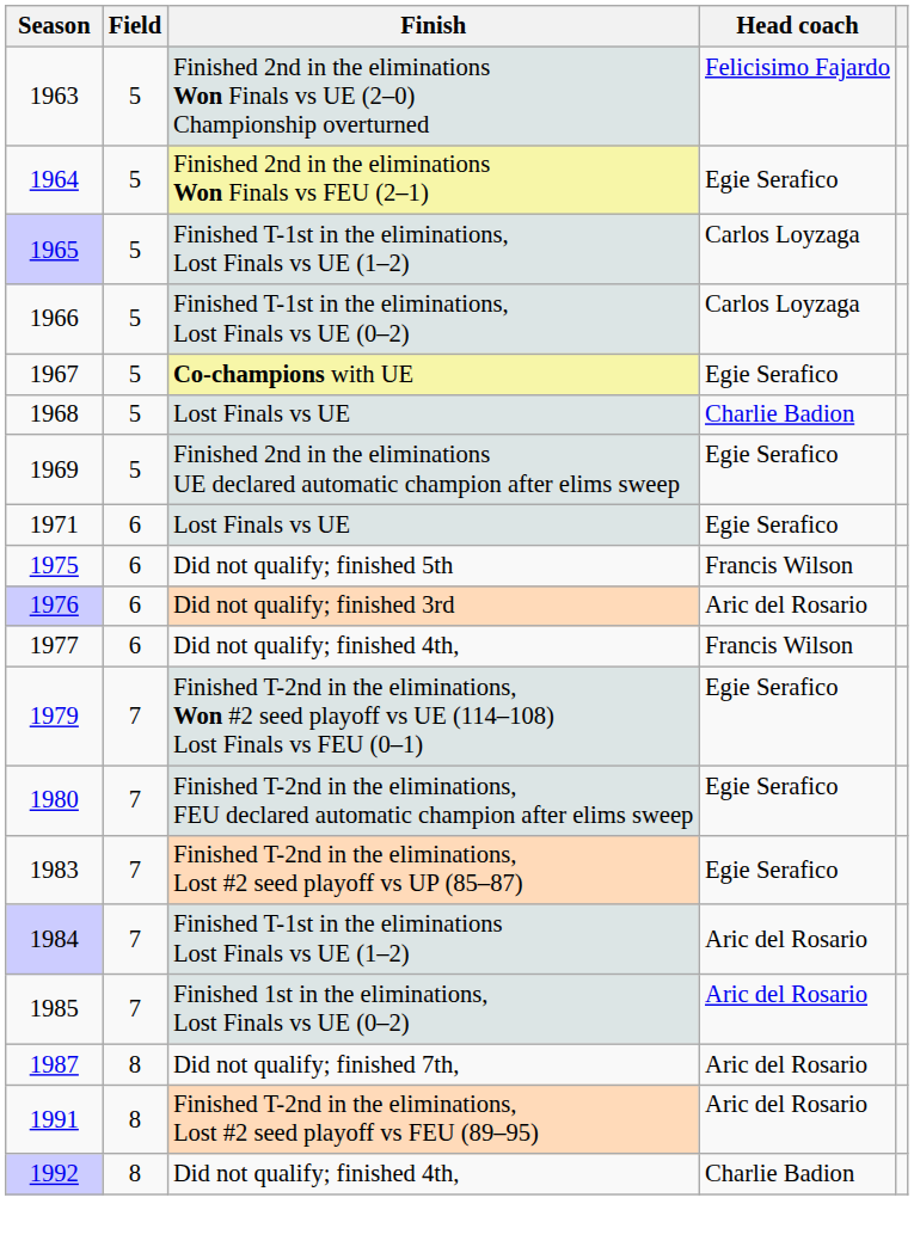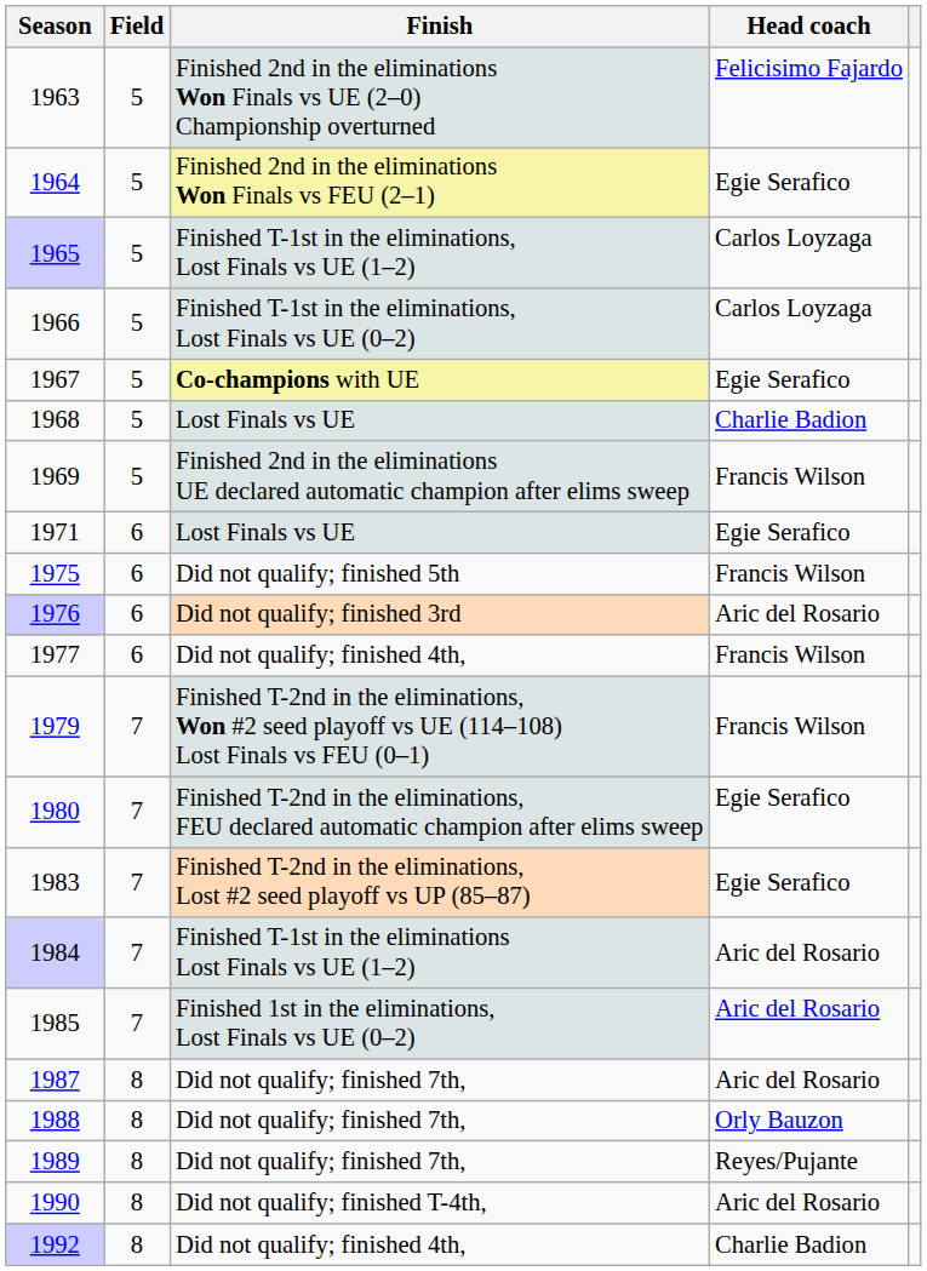 <table class=wikitable style="text-align:center; font-size:90%;">
 <tr>
 <th width=50px>Season</th>
 <th>Field</th>
 <th>Finish</th>
 <th>Head coach</th>
 <th></th>
 </tr>
 <tr>
 <td>1963</td>
 <td>5</td>
 <td bgcolor=#DCE5E5 align=left>Finished 2nd in the eliminations<br><strong>Won</strong> Finals vs UE (2–0)<br>Championship overturned</td>
 <td valign=top align=left><a href='#'>Felicisimo Fajardo</a></td>
 <td></td>
 </tr>
 <tr>
 <td><a href='#'>1964</a></td>
 <td>5</td>
 <td bgcolor=#F7F6A8 align=left>Finished 2nd in the eliminations<br><strong>Won</strong> Finals vs FEU (2–1)</td>
 <td align=left>Egie Serafico</td>
 <td></td>
 </tr>
 <tr>
 <td bgcolor=#CCCCFF><a href='#'>1965</a></td>
 <td>5</td>
 <td bgcolor=#DCE5E5 align=left>Finished T-1st in the eliminations, <br>Lost Finals vs UE (1–2)</td>
 <td valign=top align=left>Carlos Loyzaga</td>
 <td></td>
 </tr>
 <tr>
 <td>1966</td>
 <td>5</td>
 <td bgcolor=#DCE5E5 align=left>Finished T-1st in the eliminations, <br>Lost Finals vs UE (0–2)</td>
 <td valign=top align=left>Carlos Loyzaga</td>
 <td></td>
 </tr>
 <tr>
 <td>1967</td>
 <td>5</td>
 <td bgcolor=#F7F6A8 align=left><strong>Co-champions</strong> with UE</td>
 <td align=left>Egie Serafico</td>
 <td></td>
 </tr>
 <tr>
 <td>1968</td>
 <td>5</td>
 <td bgcolor=#DCE5E5 align=left>Lost Finals vs UE</td>
 <td valign=top align=left><a href='#'>Charlie Badion</a></td>
 <td></td>
 </tr>
 <tr>
 <td>1969</td>
 <td>5</td>
 <td bgcolor=#DCE5E5 align=left>Finished 2nd in the eliminations<br>UE declared automatic champion after elims sweep</td>
-<td valign=top align=left>Egie Serafico</td>
+<td align=left>Francis Wilson</td>
 <td></td>
 </tr>
 <tr>
 <td>1971</td>
 <td>6</td>
 <td bgcolor=#DCE5E5 align=left>Lost Finals vs UE</td>
 <td align=left>Egie Serafico</td>
 <td></td>
 </tr>
 <tr>
 <td><a href='#'>1975</a></td>
 <td>6</td>
 <td align=left>Did not qualify; finished 5th</td>
 <td align=left>Francis Wilson</td>
 <td></td>
 </tr>
 <tr>
 <td bgcolor=#CCCCFF><a href='#'>1976</a></td>
 <td>6</td>
 <td bgcolor=#FFDAB9 align=left>Did not qualify; finished 3rd</td>
 <td align=left>Aric del Rosario</td>
 <td></td>
 </tr>
 <tr>
 <td>1977</td>
 <td>6</td>
 <td align=left>Did not qualify; finished 4th, </td>
 <td align=left>Francis Wilson</td>
 <td></td>
 </tr>
 <tr>
 <td><a href='#'>1979</a></td>
 <td>7</td>
 <td bgcolor=#DCE5E5 align=left>Finished T-2nd in the eliminations, <br><strong>Won</strong> #2 seed playoff vs UE (114–108)<br>Lost Finals vs FEU (0–1)</td>
-<td valign=top align=left>Egie Serafico</td>
+<td align=left>Francis Wilson</td>
 <td></td>
 </tr>
 <tr>
 <td><a href='#'>1980</a></td>
 <td>7</td>
 <td bgcolor=#DCE5E5 align=left>Finished T-2nd in the eliminations, <br>FEU declared automatic champion after elims sweep</td>
 <td valign=top align=left>Egie Serafico</td>
 <td></td>
 </tr>
 <tr>
 <td>1983</td>
 <td>7</td>
 <td bgcolor=#FFDAB9 align=left>Finished T-2nd in the eliminations, <br>Lost #2 seed playoff vs UP (85–87)</td>
 <td align=left>Egie Serafico</td>
 <td></td>
 </tr>
 <tr>
 <td bgcolor=#CCCCFF>1984</td>
 <td>7</td>
 <td bgcolor=#DCE5E5 align=left>Finished T-1st in the eliminations<br>Lost Finals vs UE (1–2)</td>
 <td align=left>Aric del Rosario</td>
 <td></td>
 </tr>
 <tr>
 <td>1985</td>
 <td>7</td>
 <td bgcolor=#DCE5E5 align=left>Finished 1st in the eliminations, <br>Lost Finals vs UE (0–2)</td>
 <td valign=top align=left><a href='#'>Aric del Rosario</a></td>
 <td></td>
 </tr>
 <tr>
 <td><a href='#'>1987</a></td>
 <td>8</td>
 <td align=left>Did not qualify; finished 7th, </td>
 <td align=left>Aric del Rosario</td>
 <td></td>
 </tr>
 <tr>
-<td><a href='#'>1991</a></td>
+<td><a href='#'>1988</a></td>
 <td>8</td>
-<td bgcolor=#FFDAB9 align=left>Finished T-2nd in the eliminations, <br>Lost #2 seed playoff vs FEU (89–95)</td>
-<td valign=top align=left>Aric del Rosario</td>
+<td align=left>Did not qualify; finished 7th, </td>
+<td align=left><a href='#'>Orly Bauzon</a></td>
+<td></td>
+</tr>
+<tr>
+<td><a href='#'>1989</a></td>
+<td>8</td>
+<td align=left>Did not qualify; finished 7th, </td>
+<td align=left>Reyes/Pujante</td>
+<td></td>
+</tr>
+<tr>
+<td><a href='#'>1990</a></td>
+<td>8</td>
+<td align=left>Did not qualify; finished T-4th, </td>
+<td align=left>Aric del Rosario</td>
 <td></td>
 </tr>
 <tr>
 <td bgcolor=#CCCCFF><a href='#'>1992</a></td>
 <td>8</td>
 <td align=left>Did not qualify; finished 4th, </td>
 <td valign=top align=left>Charlie Badion</td>
 <td></td>
 </tr>
 </table>
